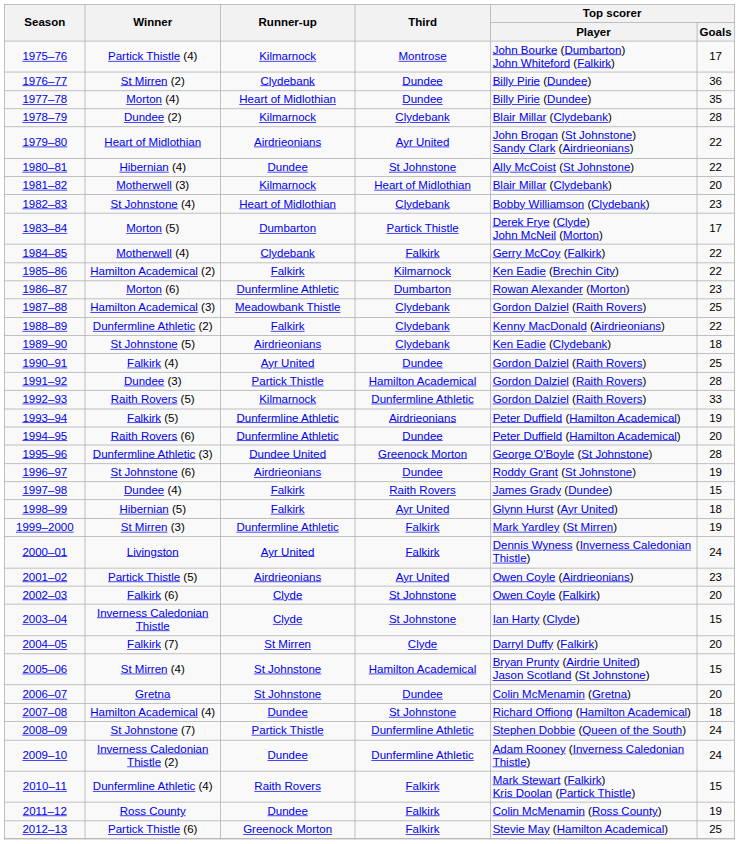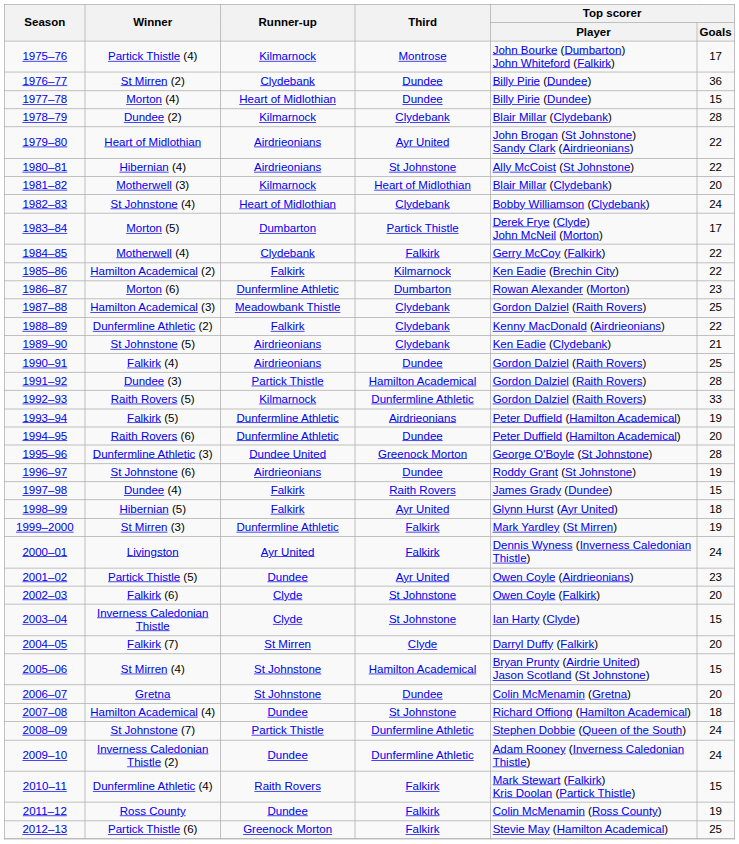 <table class="wikitable" style="text-align:center;">
 <tr>
 <th rowspan=2 width=105>Season</th>
 <th rowspan=2 width=180>Winner</th>
 <th rowspan=2 width=180>Runner-up</th>
 <th rowspan=2 width=180>Third</th>
 <th colspan=2>Top scorer</th>
 </tr>
 <tr>
 <th width=280>Player</th>
 <th>Goals</th>
 </tr>
 <tr>
 <td><a href='#'>1975–76</a></td>
 <td><a href='#'>Partick Thistle</a> (4)</td>
 <td><a href='#'>Kilmarnock</a></td>
 <td><a href='#'>Montrose</a></td>
 <td align=left><a href='#'>John Bourke</a> (<a href='#'>Dumbarton</a>)<br> <a href='#'>John Whiteford</a> (<a href='#'>Falkirk</a>)</td>
 <td>17</td>
 </tr>
 <tr>
 <td><a href='#'>1976–77</a></td>
 <td><a href='#'>St Mirren</a> (2)</td>
 <td><a href='#'>Clydebank</a></td>
 <td><a href='#'>Dundee</a></td>
 <td align=left><a href='#'>Billy Pirie</a> (<a href='#'>Dundee</a>)</td>
 <td>36</td>
 </tr>
 <tr>
 <td><a href='#'>1977–78</a></td>
 <td><a href='#'>Morton</a> (4)</td>
 <td><a href='#'>Heart of Midlothian</a></td>
 <td><a href='#'>Dundee</a></td>
 <td align=left><a href='#'>Billy Pirie</a> (<a href='#'>Dundee</a>)</td>
-<td>35</td>
+<td>15</td>
 </tr>
 <tr>
 <td><a href='#'>1978–79</a></td>
 <td><a href='#'>Dundee</a> (2)</td>
 <td><a href='#'>Kilmarnock</a></td>
 <td><a href='#'>Clydebank</a></td>
 <td align=left><a href='#'>Blair Millar</a> (<a href='#'>Clydebank</a>)</td>
 <td>28</td>
 </tr>
 <tr>
 <td><a href='#'>1979–80</a></td>
 <td><a href='#'>Heart of Midlothian</a></td>
 <td><a href='#'>Airdrieonians</a></td>
 <td><a href='#'>Ayr United</a></td>
 <td align=left><a href='#'>John Brogan</a> (<a href='#'>St Johnstone</a>)<br> <a href='#'>Sandy Clark</a> (<a href='#'>Airdrieonians</a>)</td>
 <td>22</td>
 </tr>
 <tr>
 <td><a href='#'>1980–81</a></td>
 <td><a href='#'>Hibernian</a> (4)</td>
-<td><a href='#'>Dundee</a></td>
+<td><a href='#'>Airdrieonians</a></td>
 <td><a href='#'>St Johnstone</a></td>
 <td align=left><a href='#'>Ally McCoist</a> (<a href='#'>St Johnstone</a>)</td>
 <td>22</td>
 </tr>
 <tr>
 <td><a href='#'>1981–82</a></td>
 <td><a href='#'>Motherwell</a> (3)</td>
 <td><a href='#'>Kilmarnock</a></td>
 <td><a href='#'>Heart of Midlothian</a></td>
 <td align=left><a href='#'>Blair Millar</a> (<a href='#'>Clydebank</a>)</td>
 <td>20</td>
 </tr>
 <tr>
 <td><a href='#'>1982–83</a></td>
 <td><a href='#'>St Johnstone</a> (4)</td>
 <td><a href='#'>Heart of Midlothian</a></td>
 <td><a href='#'>Clydebank</a></td>
 <td align=left><a href='#'>Bobby Williamson</a> (<a href='#'>Clydebank</a>)</td>
-<td>23</td>
+<td>24</td>
 </tr>
 <tr>
 <td><a href='#'>1983–84</a></td>
 <td><a href='#'>Morton</a> (5)</td>
 <td><a href='#'>Dumbarton</a></td>
 <td><a href='#'>Partick Thistle</a></td>
 <td align=left><a href='#'>Derek Frye</a> (<a href='#'>Clyde</a>)<br> <a href='#'>John McNeil</a> (<a href='#'>Morton</a>)</td>
 <td>17</td>
 </tr>
 <tr>
 <td><a href='#'>1984–85</a></td>
 <td><a href='#'>Motherwell</a> (4)</td>
 <td><a href='#'>Clydebank</a></td>
 <td><a href='#'>Falkirk</a></td>
 <td align=left><a href='#'>Gerry McCoy</a> (<a href='#'>Falkirk</a>)</td>
 <td>22</td>
 </tr>
 <tr>
 <td><a href='#'>1985–86</a></td>
 <td><a href='#'>Hamilton Academical</a> (2)</td>
 <td><a href='#'>Falkirk</a></td>
 <td><a href='#'>Kilmarnock</a></td>
 <td align=left><a href='#'>Ken Eadie</a> (<a href='#'>Brechin City</a>)</td>
 <td>22</td>
 </tr>
 <tr>
 <td><a href='#'>1986–87</a></td>
 <td><a href='#'>Morton</a> (6)</td>
 <td><a href='#'>Dunfermline Athletic</a></td>
 <td><a href='#'>Dumbarton</a></td>
 <td align=left><a href='#'>Rowan Alexander</a> (<a href='#'>Morton</a>)</td>
 <td>23</td>
 </tr>
 <tr>
 <td><a href='#'>1987–88</a></td>
 <td><a href='#'>Hamilton Academical</a> (3)</td>
 <td><a href='#'>Meadowbank Thistle</a></td>
 <td><a href='#'>Clydebank</a></td>
 <td align=left><a href='#'>Gordon Dalziel</a> (<a href='#'>Raith Rovers</a>)</td>
 <td>25</td>
 </tr>
 <tr>
 <td><a href='#'>1988–89</a></td>
 <td><a href='#'>Dunfermline Athletic</a> (2)</td>
 <td><a href='#'>Falkirk</a></td>
 <td><a href='#'>Clydebank</a></td>
 <td align=left><a href='#'>Kenny MacDonald</a> (<a href='#'>Airdrieonians</a>)</td>
 <td>22</td>
 </tr>
 <tr>
 <td><a href='#'>1989–90</a></td>
 <td><a href='#'>St Johnstone</a> (5)</td>
 <td><a href='#'>Airdrieonians</a></td>
 <td><a href='#'>Clydebank</a></td>
 <td align=left><a href='#'>Ken Eadie</a> (<a href='#'>Clydebank</a>)</td>
-<td>18</td>
+<td>21</td>
 </tr>
 <tr>
 <td><a href='#'>1990–91</a></td>
 <td><a href='#'>Falkirk</a> (4)</td>
-<td><a href='#'>Ayr United</a></td>
+<td><a href='#'>Airdrieonians</a></td>
 <td><a href='#'>Dundee</a></td>
 <td align=left><a href='#'>Gordon Dalziel</a> (<a href='#'>Raith Rovers</a>)</td>
 <td>25</td>
 </tr>
 <tr>
 <td><a href='#'>1991–92</a></td>
 <td><a href='#'>Dundee</a> (3)</td>
 <td><a href='#'>Partick Thistle</a></td>
 <td><a href='#'>Hamilton Academical</a></td>
 <td align=left><a href='#'>Gordon Dalziel</a> (<a href='#'>Raith Rovers</a>)</td>
 <td>28</td>
 </tr>
 <tr>
 <td><a href='#'>1992–93</a></td>
 <td><a href='#'>Raith Rovers</a> (5)</td>
 <td><a href='#'>Kilmarnock</a></td>
 <td><a href='#'>Dunfermline Athletic</a></td>
 <td align=left><a href='#'>Gordon Dalziel</a> (<a href='#'>Raith Rovers</a>)</td>
 <td>33</td>
 </tr>
 <tr>
 <td><a href='#'>1993–94</a></td>
 <td><a href='#'>Falkirk</a> (5)</td>
 <td><a href='#'>Dunfermline Athletic</a></td>
 <td><a href='#'>Airdrieonians</a></td>
 <td align=left><a href='#'>Peter Duffield</a> (<a href='#'>Hamilton Academical</a>)</td>
 <td>19</td>
 </tr>
 <tr>
 <td><a href='#'>1994–95</a></td>
 <td><a href='#'>Raith Rovers</a> (6)</td>
 <td><a href='#'>Dunfermline Athletic</a></td>
 <td><a href='#'>Dundee</a></td>
 <td align=left><a href='#'>Peter Duffield</a> (<a href='#'>Hamilton Academical</a>)</td>
 <td>20</td>
 </tr>
 <tr>
 <td><a href='#'>1995–96</a></td>
 <td><a href='#'>Dunfermline Athletic</a> (3)</td>
 <td><a href='#'>Dundee United</a></td>
 <td><a href='#'>Greenock Morton</a></td>
 <td align=left><a href='#'>George O'Boyle</a> (<a href='#'>St Johnstone</a>)</td>
 <td>28</td>
 </tr>
 <tr>
 <td><a href='#'>1996–97</a></td>
 <td><a href='#'>St Johnstone</a> (6)</td>
 <td><a href='#'>Airdrieonians</a></td>
 <td><a href='#'>Dundee</a></td>
 <td align=left><a href='#'>Roddy Grant</a> (<a href='#'>St Johnstone</a>)</td>
 <td>19</td>
 </tr>
 <tr>
 <td><a href='#'>1997–98</a></td>
 <td><a href='#'>Dundee</a> (4)</td>
 <td><a href='#'>Falkirk</a></td>
 <td><a href='#'>Raith Rovers</a></td>
 <td align=left><a href='#'>James Grady</a> (<a href='#'>Dundee</a>)</td>
 <td>15</td>
 </tr>
 <tr>
 <td><a href='#'>1998–99</a></td>
 <td><a href='#'>Hibernian</a> (5)</td>
 <td><a href='#'>Falkirk</a></td>
 <td><a href='#'>Ayr United</a></td>
 <td align=left><a href='#'>Glynn Hurst</a> (<a href='#'>Ayr United</a>)</td>
 <td>18</td>
 </tr>
 <tr>
 <td><a href='#'>1999–2000</a></td>
 <td><a href='#'>St Mirren</a> (3)</td>
 <td><a href='#'>Dunfermline Athletic</a></td>
 <td><a href='#'>Falkirk</a></td>
 <td align=left><a href='#'>Mark Yardley</a> (<a href='#'>St Mirren</a>)</td>
 <td>19</td>
 </tr>
 <tr>
 <td><a href='#'>2000–01</a></td>
 <td><a href='#'>Livingston</a></td>
 <td><a href='#'>Ayr United</a></td>
 <td><a href='#'>Falkirk</a></td>
 <td align=left><a href='#'>Dennis Wyness</a> (<a href='#'>Inverness Caledonian Thistle</a>)</td>
 <td>24</td>
 </tr>
 <tr>
 <td><a href='#'>2001–02</a></td>
 <td><a href='#'>Partick Thistle</a> (5)</td>
-<td><a href='#'>Airdrieonians</a></td>
+<td><a href='#'>Dundee</a></td>
 <td><a href='#'>Ayr United</a></td>
 <td align=left><a href='#'>Owen Coyle</a> (<a href='#'>Airdrieonians</a>)</td>
 <td>23</td>
 </tr>
 <tr>
 <td><a href='#'>2002–03</a></td>
 <td><a href='#'>Falkirk</a> (6)</td>
 <td><a href='#'>Clyde</a></td>
 <td><a href='#'>St Johnstone</a></td>
 <td align=left><a href='#'>Owen Coyle</a> (<a href='#'>Falkirk</a>)</td>
 <td>20</td>
 </tr>
 <tr>
 <td><a href='#'>2003–04</a></td>
 <td><a href='#'>Inverness Caledonian Thistle</a></td>
 <td><a href='#'>Clyde</a></td>
 <td><a href='#'>St Johnstone</a></td>
 <td align=left><a href='#'>Ian Harty</a> (<a href='#'>Clyde</a>)</td>
 <td>15</td>
 </tr>
 <tr>
 <td><a href='#'>2004–05</a></td>
 <td><a href='#'>Falkirk</a> (7)</td>
 <td><a href='#'>St Mirren</a></td>
 <td><a href='#'>Clyde</a></td>
 <td align=left><a href='#'>Darryl Duffy</a> (<a href='#'>Falkirk</a>)</td>
 <td>20</td>
 </tr>
 <tr>
 <td><a href='#'>2005–06</a></td>
 <td><a href='#'>St Mirren</a> (4)</td>
 <td><a href='#'>St Johnstone</a></td>
 <td><a href='#'>Hamilton Academical</a></td>
 <td align=left><a href='#'>Bryan Prunty</a> (<a href='#'>Airdrie United</a>)<br> <a href='#'>Jason Scotland</a> (<a href='#'>St Johnstone</a>)</td>
 <td>15</td>
 </tr>
 <tr>
 <td><a href='#'>2006–07</a></td>
 <td><a href='#'>Gretna</a></td>
 <td><a href='#'>St Johnstone</a></td>
 <td><a href='#'>Dundee</a></td>
 <td align=left><a href='#'>Colin McMenamin</a> (<a href='#'>Gretna</a>)</td>
 <td>20</td>
 </tr>
 <tr>
 <td><a href='#'>2007–08</a></td>
 <td><a href='#'>Hamilton Academical</a> (4)</td>
 <td><a href='#'>Dundee</a></td>
 <td><a href='#'>St Johnstone</a></td>
 <td align=left><a href='#'>Richard Offiong</a> (<a href='#'>Hamilton Academical</a>)</td>
 <td>18</td>
 </tr>
 <tr>
 <td><a href='#'>2008–09</a></td>
 <td><a href='#'>St Johnstone</a> (7)</td>
 <td><a href='#'>Partick Thistle</a></td>
 <td><a href='#'>Dunfermline Athletic</a></td>
 <td align=left><a href='#'>Stephen Dobbie</a> (<a href='#'>Queen of the South</a>)</td>
 <td>24</td>
 </tr>
 <tr>
 <td><a href='#'>2009–10</a></td>
 <td><a href='#'>Inverness Caledonian Thistle</a> (2)</td>
 <td><a href='#'>Dundee</a></td>
 <td><a href='#'>Dunfermline Athletic</a></td>
 <td align=left><a href='#'>Adam Rooney</a> (<a href='#'>Inverness Caledonian Thistle</a>)</td>
 <td>24</td>
 </tr>
 <tr>
 <td><a href='#'>2010–11</a></td>
 <td><a href='#'>Dunfermline Athletic</a> (4)</td>
 <td><a href='#'>Raith Rovers</a></td>
 <td><a href='#'>Falkirk</a></td>
 <td align=left><a href='#'>Mark Stewart</a> (<a href='#'>Falkirk</a>)<br><a href='#'>Kris Doolan</a> (<a href='#'>Partick Thistle</a>)</td>
 <td>15</td>
 </tr>
 <tr>
 <td><a href='#'>2011–12</a></td>
 <td><a href='#'>Ross County</a></td>
 <td><a href='#'>Dundee</a></td>
 <td><a href='#'>Falkirk</a></td>
 <td align=left><a href='#'>Colin McMenamin</a> (<a href='#'>Ross County</a>)</td>
 <td>19</td>
 </tr>
 <tr>
 <td><a href='#'>2012–13</a></td>
 <td><a href='#'>Partick Thistle</a> (6)</td>
 <td><a href='#'>Greenock Morton</a></td>
 <td><a href='#'>Falkirk</a></td>
 <td align=left><a href='#'>Stevie May</a> (<a href='#'>Hamilton Academical</a>)</td>
 <td>25</td>
 </tr>
 <tr>
 </tr>
 </table>
